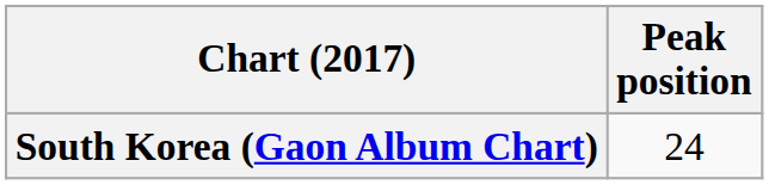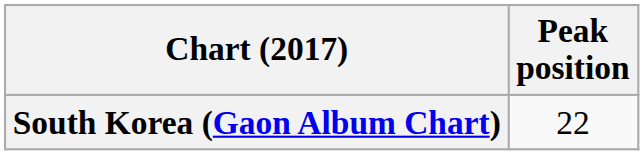 <table class="wikitable sortable plainrowheaders" style="text-align:center;">
 <tr>
 <th>Chart (2017)</th>
 <th>Peak<br>position</th>
 </tr>
 <tr>
 <th scope="row">South Korea (<a href='#'>Gaon Album Chart</a>)</th>
-<td>24</td>
+<td>22</td>
 </tr>
 </table>
